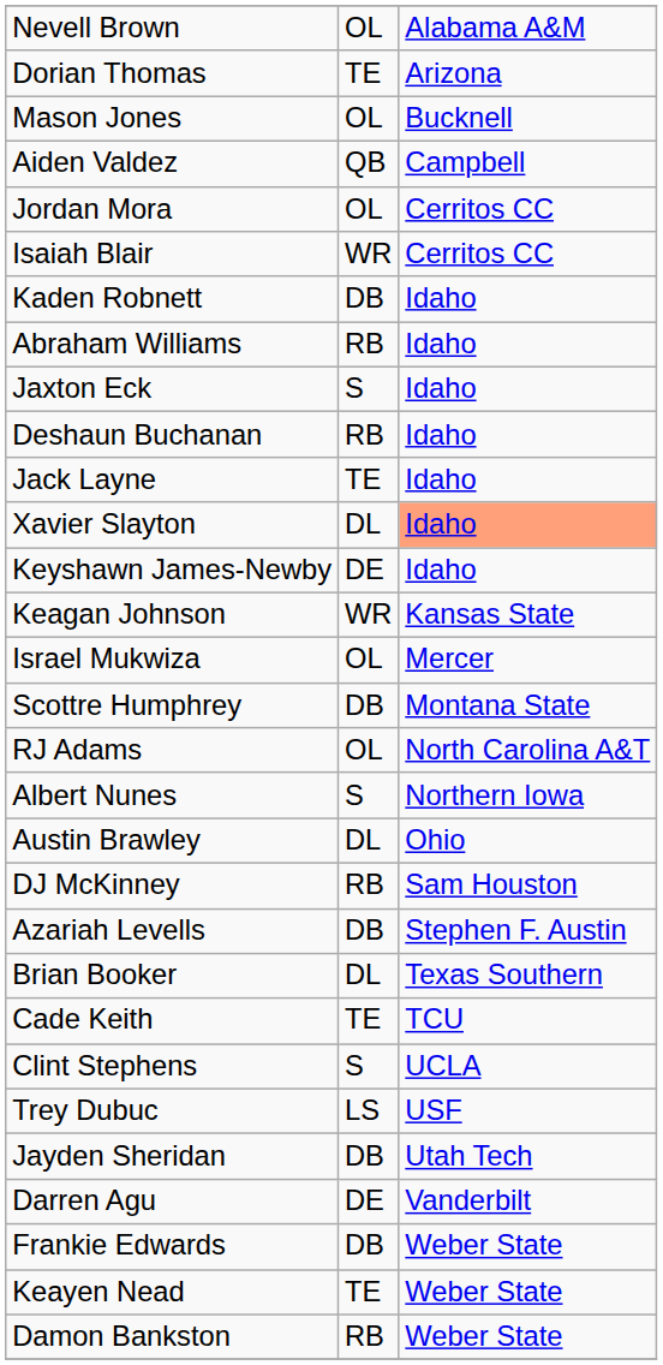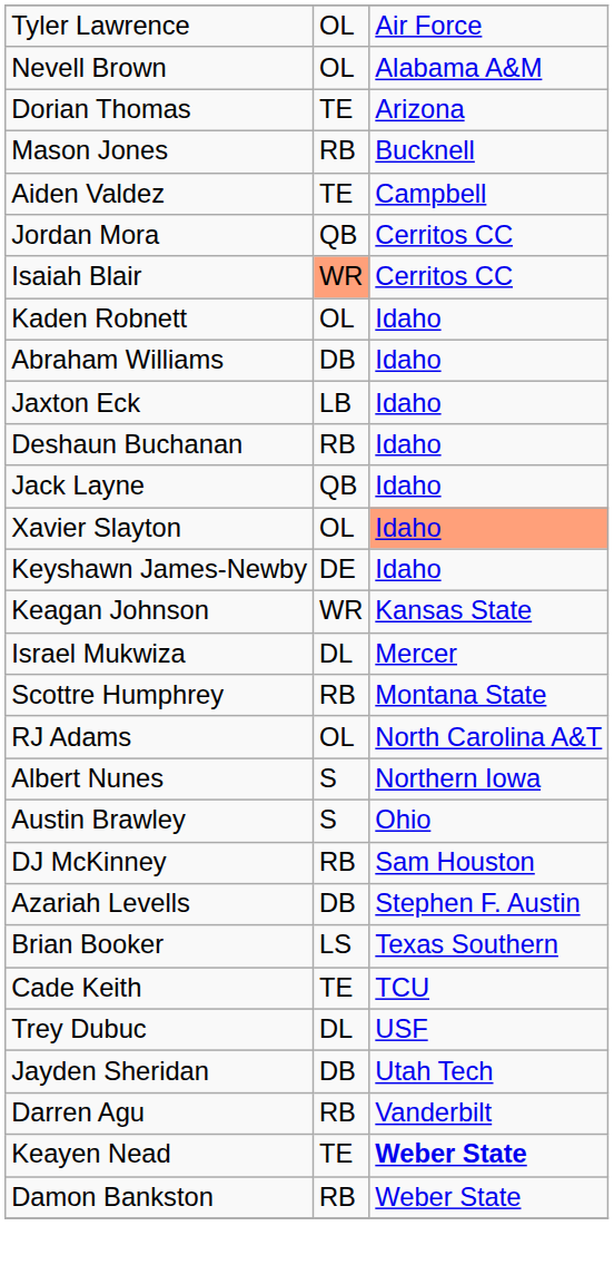 <table class="wikitable sortable">
 <tr>
+</tr>
+<tr>
+<td>Tyler Lawrence</td>
+<td>OL</td>
+<td><a href='#'>Air Force</a></td>
 </tr>
 <tr>
 <td>Nevell Brown</td>
 <td>OL</td>
 <td><a href='#'>Alabama A&M</a></td>
 </tr>
 <tr>
 <td>Dorian Thomas</td>
 <td>TE</td>
 <td><a href='#'>Arizona</a></td>
 </tr>
 <tr>
 <td>Mason Jones</td>
-<td>OL</td>
+<td>RB</td>
 <td><a href='#'>Bucknell</a></td>
 </tr>
 <tr>
 <td>Aiden Valdez</td>
-<td>QB</td>
+<td>TE</td>
 <td><a href='#'>Campbell</a></td>
 </tr>
 <tr>
 <td>Jordan Mora</td>
-<td>OL</td>
+<td>QB</td>
 <td><a href='#'>Cerritos CC</a></td>
 </tr>
 <tr>
 <td>Isaiah Blair</td>
-<td>WR</td>
+<td style="background: lightsalmon;">WR</td>
 <td><a href='#'>Cerritos CC</a></td>
 </tr>
 <tr>
 <td>Kaden Robnett</td>
+<td>OL</td>
+<td><a href='#'>Idaho</a></td>
+</tr>
+<tr>
+<td>Abraham Williams</td>
 <td>DB</td>
 <td><a href='#'>Idaho</a></td>
 </tr>
 <tr>
-<td>Abraham Williams</td>
-<td>RB</td>
-<td><a href='#'>Idaho</a></td>
-</tr>
-<tr>
 <td>Jaxton Eck</td>
-<td>S</td>
+<td>LB</td>
 <td><a href='#'>Idaho</a></td>
 </tr>
 <tr>
 <td>Deshaun Buchanan</td>
 <td>RB</td>
 <td><a href='#'>Idaho</a></td>
 </tr>
 <tr>
 <td>Jack Layne</td>
-<td>TE</td>
+<td>QB</td>
 <td><a href='#'>Idaho</a></td>
 </tr>
 <tr>
 <td>Xavier Slayton</td>
-<td>DL</td>
+<td>OL</td>
 <td style="background: lightsalmon;"><a href='#'>Idaho</a></td>
 </tr>
 <tr>
 <td>Keyshawn James-Newby</td>
 <td>DE</td>
 <td><a href='#'>Idaho</a></td>
 </tr>
 <tr>
 <td>Keagan Johnson</td>
 <td>WR</td>
 <td><a href='#'>Kansas State</a></td>
 </tr>
 <tr>
 <td>Israel Mukwiza</td>
-<td>OL</td>
+<td>DL</td>
 <td><a href='#'>Mercer</a></td>
 </tr>
 <tr>
 <td>Scottre Humphrey</td>
-<td>DB</td>
+<td>RB</td>
 <td><a href='#'>Montana State</a></td>
 </tr>
 <tr>
 <td>RJ Adams</td>
 <td>OL</td>
 <td><a href='#'>North Carolina A&T</a></td>
 </tr>
 <tr>
 <td>Albert Nunes</td>
 <td>S</td>
 <td><a href='#'>Northern Iowa</a></td>
 </tr>
 <tr>
 <td>Austin Brawley</td>
-<td>DL</td>
+<td>S</td>
 <td><a href='#'>Ohio</a></td>
 </tr>
 <tr>
 <td>DJ McKinney</td>
 <td>RB</td>
 <td><a href='#'>Sam Houston</a></td>
 </tr>
 <tr>
 <td>Azariah Levells</td>
 <td>DB</td>
 <td><a href='#'>Stephen F. Austin</a></td>
 </tr>
 <tr>
 <td>Brian Booker</td>
-<td>DL</td>
+<td>LS</td>
 <td><a href='#'>Texas Southern</a></td>
 </tr>
 <tr>
 <td>Cade Keith</td>
 <td>TE</td>
 <td><a href='#'>TCU</a></td>
 </tr>
 <tr>
-<td>Clint Stephens</td>
-<td>S</td>
-<td><a href='#'>UCLA</a></td>
-</tr>
-<tr>
 <td>Trey Dubuc</td>
-<td>LS</td>
+<td>DL</td>
 <td><a href='#'>USF</a></td>
 </tr>
 <tr>
 <td>Jayden Sheridan</td>
 <td>DB</td>
 <td><a href='#'>Utah Tech</a></td>
 </tr>
 <tr>
 <td>Darren Agu</td>
-<td>DE</td>
+<td>RB</td>
 <td><a href='#'>Vanderbilt</a></td>
-</tr>
-<tr>
-<td>Frankie Edwards</td>
-<td>DB</td>
-<td><a href='#'>Weber State</a></td>
 </tr>
 <tr>
 <td>Keayen Nead</td>
 <td>TE</td>
-<td><a href='#'>Weber State</a></td>
+<td><strong><a href='#'>Weber State</a></strong></td>
 </tr>
 <tr>
 <td>Damon Bankston</td>
 <td>RB</td>
 <td><a href='#'>Weber State</a></td>
 </tr>
 <tr>
 </tr>
 </table>
